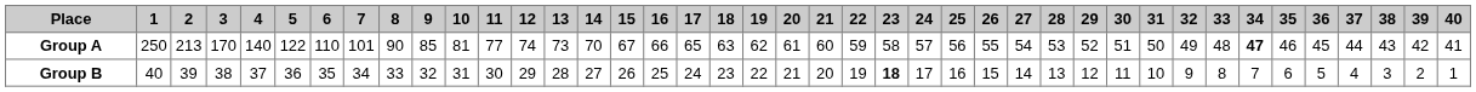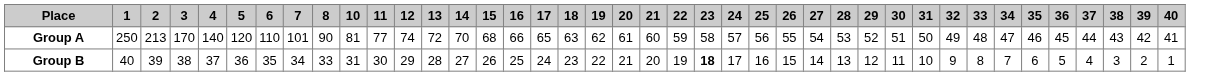 <table cellpadding="3" cellspacing="0" border="1" style="background:#white; font-size:80%; border:gray solid 1px; border-collapse:collapse">
 <tr style="background:#ccc; text-align:center;">
 <th>Place</th>
 <th width="20">1</th>
 <th width="20">2</th>
 <th width="20">3</th>
 <th width="20">4</th>
 <th width="20">5</th>
 <th width="20">6</th>
 <th width="20">7</th>
 <th width="20">8</th>
-<th width="20">9</th>
 <th width="20">10</th>
 <th width="20">11</th>
 <th width="20">12</th>
 <th width="20">13</th>
 <th width="20">14</th>
 <th width="20">15</th>
 <th width="20">16</th>
 <th width="20">17</th>
 <th width="20">18</th>
 <th width="20">19</th>
 <th width="20">20</th>
 <th width="20">21</th>
 <th width="20">22</th>
 <th width="20">23</th>
 <th width="20">24</th>
 <th width="20">25</th>
 <th width="20">26</th>
 <th width="20">27</th>
 <th width="20">28</th>
 <th width="20">29</th>
 <th width="20">30</th>
 <th width="20">31</th>
 <th width="20">32</th>
 <th width="20">33</th>
 <th width="20">34</th>
 <th width="20">35</th>
 <th width="20">36</th>
 <th width="20">37</th>
 <th width="20">38</th>
 <th width="20">39</th>
 <th width="20">40</th>
 </tr>
 <tr align=center>
 <th width="100">Group A</th>
 <td>250</td>
 <td>213</td>
 <td>170</td>
 <td>140</td>
-<td>122</td>
+<td>120</td>
 <td>110</td>
 <td>101</td>
 <td>90</td>
-<td>85</td>
 <td>81</td>
 <td>77</td>
 <td>74</td>
-<td>73</td>
+<td>72</td>
 <td>70</td>
-<td>67</td>
+<td>68</td>
 <td>66</td>
 <td>65</td>
 <td>63</td>
 <td>62</td>
 <td>61</td>
 <td>60</td>
 <td>59</td>
 <td>58</td>
 <td>57</td>
 <td>56</td>
 <td>55</td>
 <td>54</td>
 <td>53</td>
 <td>52</td>
 <td>51</td>
 <td>50</td>
 <td>49</td>
 <td>48</td>
-<td><strong>47</strong></td>
+<td>47</td>
 <td>46</td>
 <td>45</td>
 <td>44</td>
 <td>43</td>
 <td>42</td>
 <td>41</td>
 </tr>
 <tr align=center>
 <th width="90">Group B</th>
 <td>40</td>
 <td>39</td>
 <td>38</td>
 <td>37</td>
 <td>36</td>
 <td>35</td>
 <td>34</td>
 <td>33</td>
-<td>32</td>
 <td>31</td>
 <td>30</td>
 <td>29</td>
 <td>28</td>
 <td>27</td>
 <td>26</td>
 <td>25</td>
 <td>24</td>
 <td>23</td>
 <td>22</td>
 <td>21</td>
 <td>20</td>
 <td>19</td>
 <td><strong>18</strong></td>
 <td>17</td>
 <td>16</td>
 <td>15</td>
 <td>14</td>
 <td>13</td>
 <td>12</td>
 <td>11</td>
 <td>10</td>
 <td>9</td>
 <td>8</td>
 <td>7</td>
 <td>6</td>
 <td>5</td>
 <td>4</td>
 <td>3</td>
 <td>2</td>
 <td>1</td>
 </tr>
 </table>
